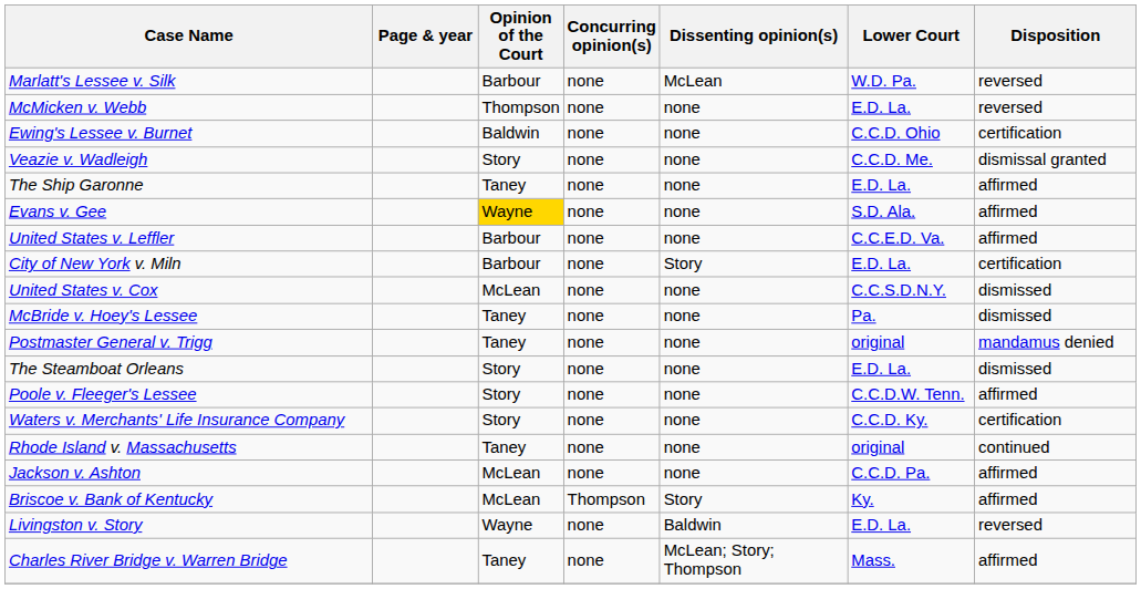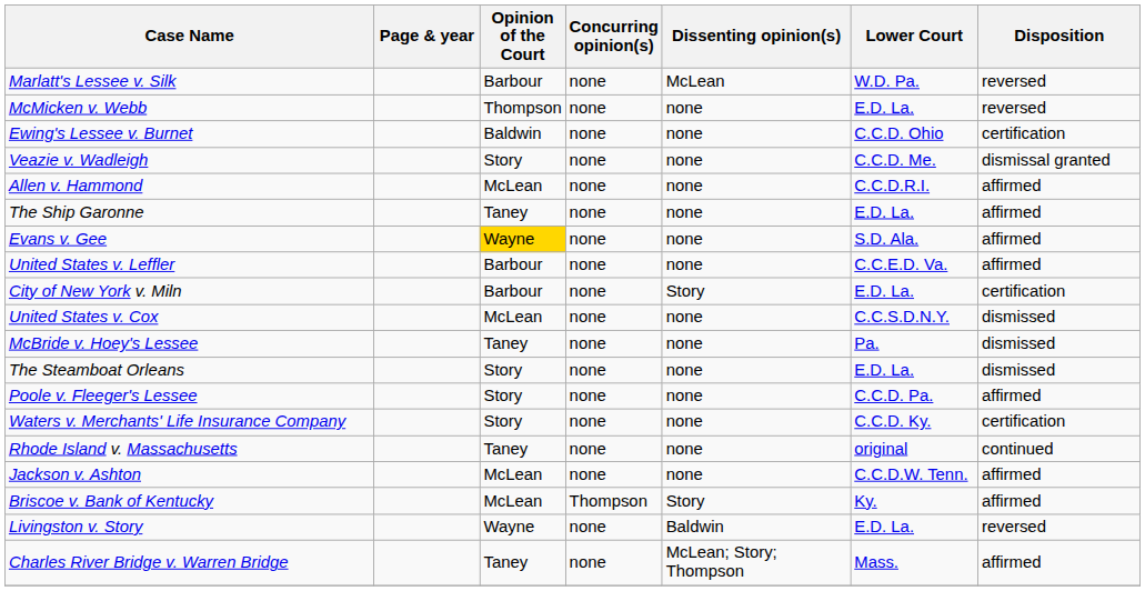 <table class="wikitable sortable">
 <tr>
 <th scope="col" style="width: 350px;">Case Name</th>
 <th scope="col" style="width: 95px;">Page & year</th>
 <th scope="col" style="width: 10px;">Opinion of the Court</th>
 <th scope="col" style="width: 10px;">Concurring opinion(s)</th>
 <th scope="col" style="width: 175px;">Dissenting opinion(s)</th>
 <th scope="col" style="width: 116px;">Lower Court</th>
 <th scope="col" style="width: 150px;">Disposition</th>
 </tr>
 <tr>
 <td><em><a href='#'>Marlatt's Lessee v. Silk</a></em></td>
 <td align="right"></td>
 <td>Barbour</td>
 <td>none</td>
 <td>McLean</td>
 <td><a href='#'>W.D. Pa.</a></td>
 <td>reversed</td>
 </tr>
 <tr>
 <td><em><a href='#'>McMicken v. Webb</a></em></td>
 <td align="right"></td>
 <td>Thompson</td>
 <td>none</td>
 <td>none</td>
 <td><a href='#'>E.D. La.</a></td>
 <td>reversed</td>
 </tr>
 <tr>
 <td><em><a href='#'>Ewing's Lessee v. Burnet</a></em></td>
 <td align="right"></td>
 <td>Baldwin</td>
 <td>none</td>
 <td>none</td>
 <td><a href='#'>C.C.D. Ohio</a></td>
 <td>certification</td>
 </tr>
 <tr>
 <td><em><a href='#'>Veazie v. Wadleigh</a></em></td>
 <td align="right"></td>
 <td>Story</td>
 <td>none</td>
 <td>none</td>
 <td><a href='#'>C.C.D. Me.</a></td>
 <td>dismissal granted</td>
+</tr>
+<tr>
+<td><em><a href='#'>Allen v. Hammond</a></em></td>
+<td align="right"></td>
+<td>McLean</td>
+<td>none</td>
+<td>none</td>
+<td><a href='#'>C.C.D.R.I.</a></td>
+<td>affirmed</td>
 </tr>
 <tr>
 <td><em>The Ship Garonne</em></td>
 <td align="right"></td>
 <td>Taney</td>
 <td>none</td>
 <td>none</td>
 <td><a href='#'>E.D. La.</a></td>
 <td>affirmed</td>
 </tr>
 <tr>
 <td><em><a href='#'>Evans v. Gee</a></em></td>
 <td align="right"></td>
 <td style="background: gold;">Wayne</td>
 <td>none</td>
 <td>none</td>
 <td><a href='#'>S.D. Ala.</a></td>
 <td>affirmed</td>
 </tr>
 <tr>
 <td><em><a href='#'>United States v. Leffler</a></em></td>
 <td align="right"></td>
 <td>Barbour</td>
 <td>none</td>
 <td>none</td>
 <td><a href='#'>C.C.E.D. Va.</a></td>
 <td>affirmed</td>
 </tr>
 <tr>
 <td><em><a href='#'>City of New York</a> v. Miln</em></td>
 <td align="right"></td>
 <td>Barbour</td>
 <td>none</td>
 <td>Story</td>
 <td><a href='#'>E.D. La.</a></td>
 <td>certification</td>
 </tr>
 <tr>
 <td><em><a href='#'>United States v. Cox</a></em></td>
 <td align="right"></td>
 <td>McLean</td>
 <td>none</td>
 <td>none</td>
 <td><a href='#'>C.C.S.D.N.Y.</a></td>
 <td>dismissed</td>
 </tr>
 <tr>
 <td><em><a href='#'>McBride v. Hoey's Lessee</a></em></td>
 <td align="right"></td>
 <td>Taney</td>
 <td>none</td>
 <td>none</td>
 <td><a href='#'>Pa.</a></td>
 <td>dismissed</td>
 </tr>
 <tr>
-<td><em><a href='#'>Postmaster General v. Trigg</a></em></td>
-<td align="right"></td>
-<td>Taney</td>
-<td>none</td>
-<td>none</td>
-<td><a href='#'>original</a></td>
-<td><a href='#'>mandamus</a> denied</td>
-</tr>
-<tr>
 <td><em>The Steamboat Orleans</em></td>
 <td align="right"></td>
 <td>Story</td>
 <td>none</td>
 <td>none</td>
 <td><a href='#'>E.D. La.</a></td>
 <td>dismissed</td>
 </tr>
 <tr>
 <td><em><a href='#'>Poole v. Fleeger's Lessee</a></em></td>
 <td align="right"></td>
 <td>Story</td>
 <td>none</td>
 <td>none</td>
-<td><a href='#'>C.C.D.W. Tenn.</a></td>
+<td><a href='#'>C.C.D. Pa.</a></td>
 <td>affirmed</td>
 </tr>
 <tr>
 <td><em><a href='#'>Waters v. Merchants' Life Insurance Company</a></em></td>
 <td align="right"></td>
 <td>Story</td>
 <td>none</td>
 <td>none</td>
 <td><a href='#'>C.C.D. Ky.</a></td>
 <td>certification</td>
 </tr>
 <tr>
 <td><em><a href='#'>Rhode Island</a> v. <a href='#'>Massachusetts</a></em></td>
 <td align="right"></td>
 <td>Taney</td>
 <td>none</td>
 <td>none</td>
 <td><a href='#'>original</a></td>
 <td>continued</td>
 </tr>
 <tr>
 <td><em><a href='#'>Jackson v. Ashton</a></em></td>
 <td align="right"></td>
 <td>McLean</td>
 <td>none</td>
 <td>none</td>
-<td><a href='#'>C.C.D. Pa.</a></td>
+<td><a href='#'>C.C.D.W. Tenn.</a></td>
 <td>affirmed</td>
 </tr>
 <tr>
 <td><em><a href='#'>Briscoe v. Bank of Kentucky</a></em></td>
 <td align="right"></td>
 <td>McLean</td>
 <td>Thompson</td>
 <td>Story</td>
 <td><a href='#'>Ky.</a></td>
 <td>affirmed</td>
 </tr>
 <tr>
 <td><em><a href='#'>Livingston v. Story</a></em></td>
 <td align="right"></td>
 <td>Wayne</td>
 <td>none</td>
 <td>Baldwin</td>
 <td><a href='#'>E.D. La.</a></td>
 <td>reversed</td>
 </tr>
 <tr>
 <td><em><a href='#'>Charles River Bridge v. Warren Bridge</a></em></td>
 <td align="right"></td>
 <td>Taney</td>
 <td>none</td>
 <td>McLean; Story; Thompson</td>
 <td><a href='#'>Mass.</a></td>
 <td>affirmed</td>
 </tr>
 <tr>
 </tr>
 </table>
